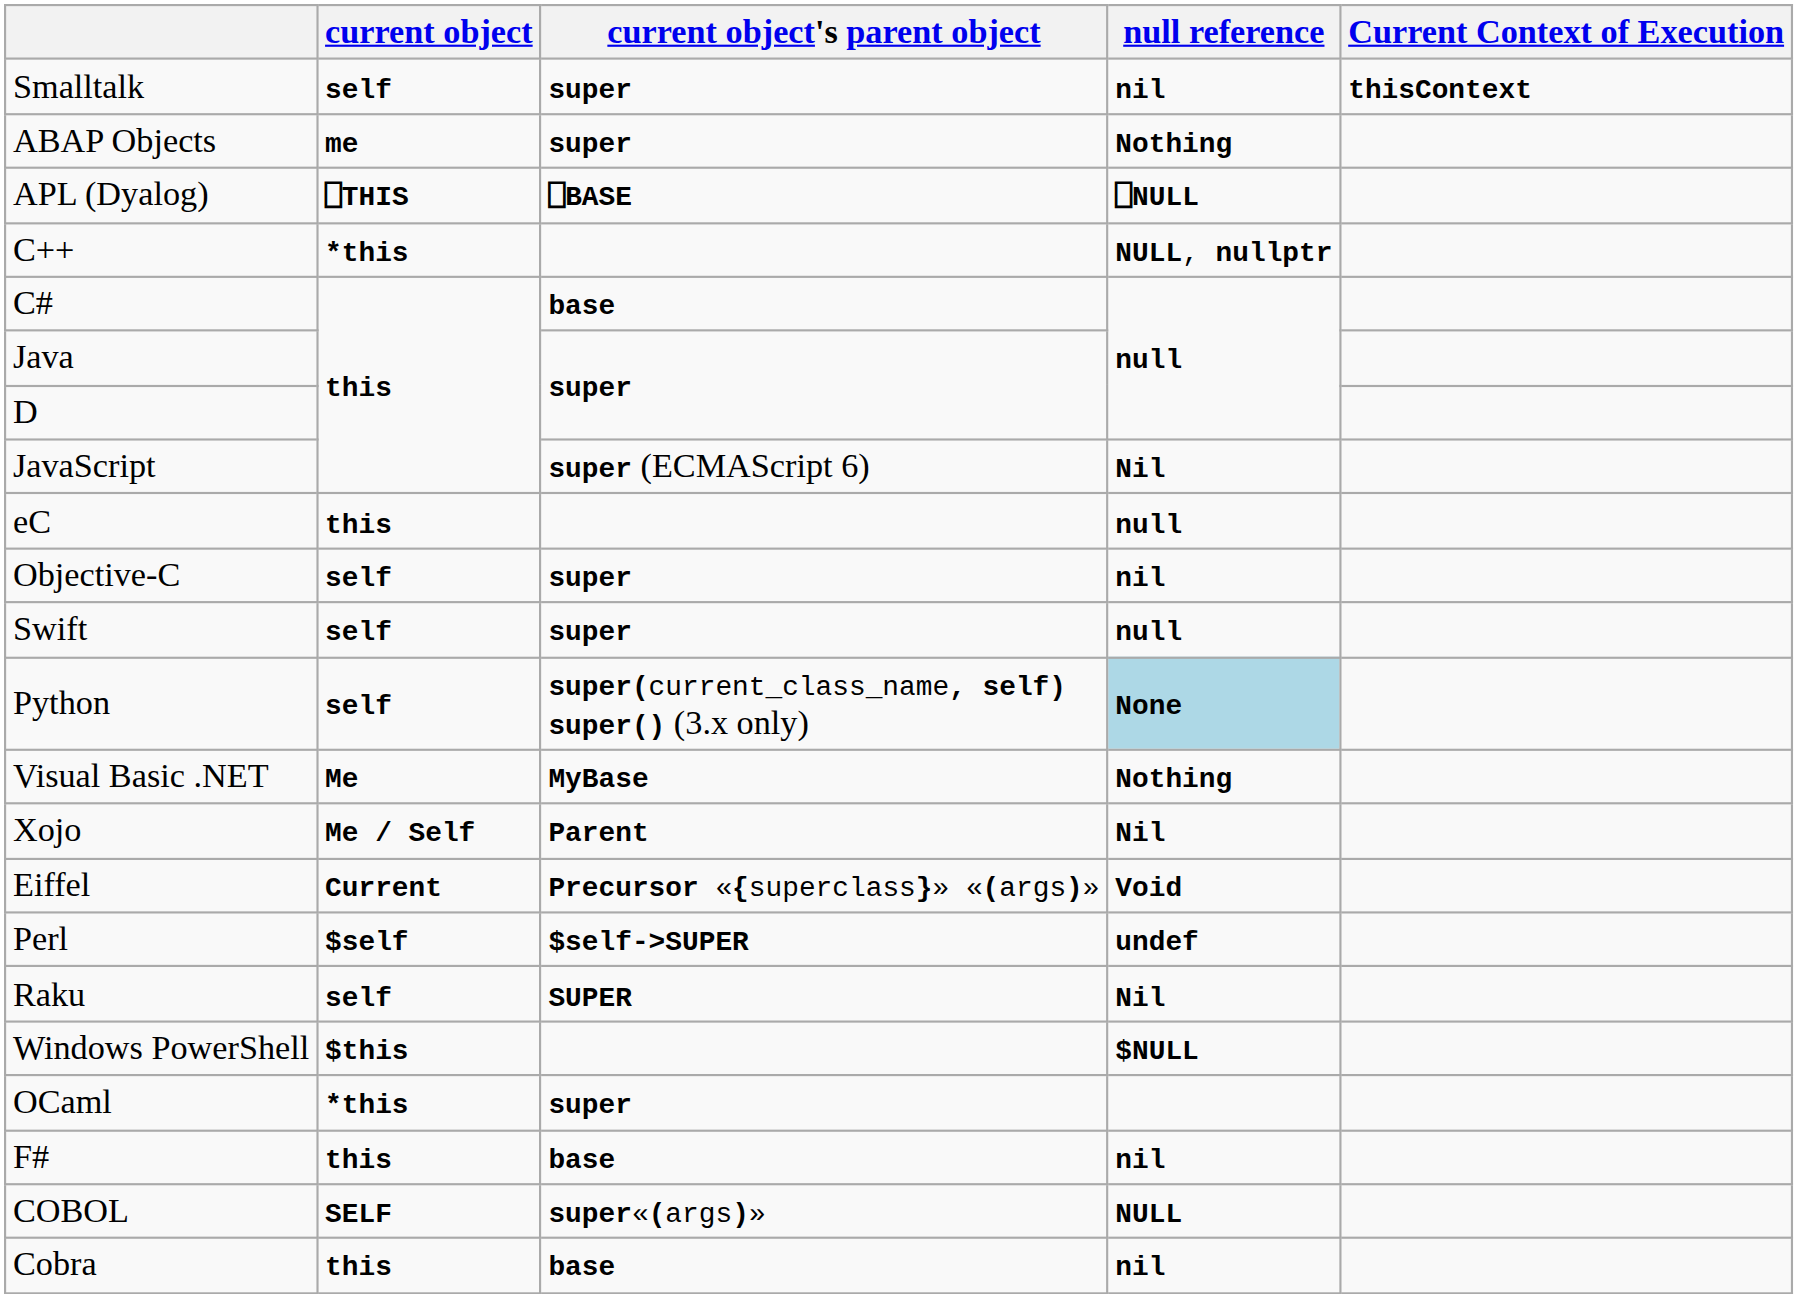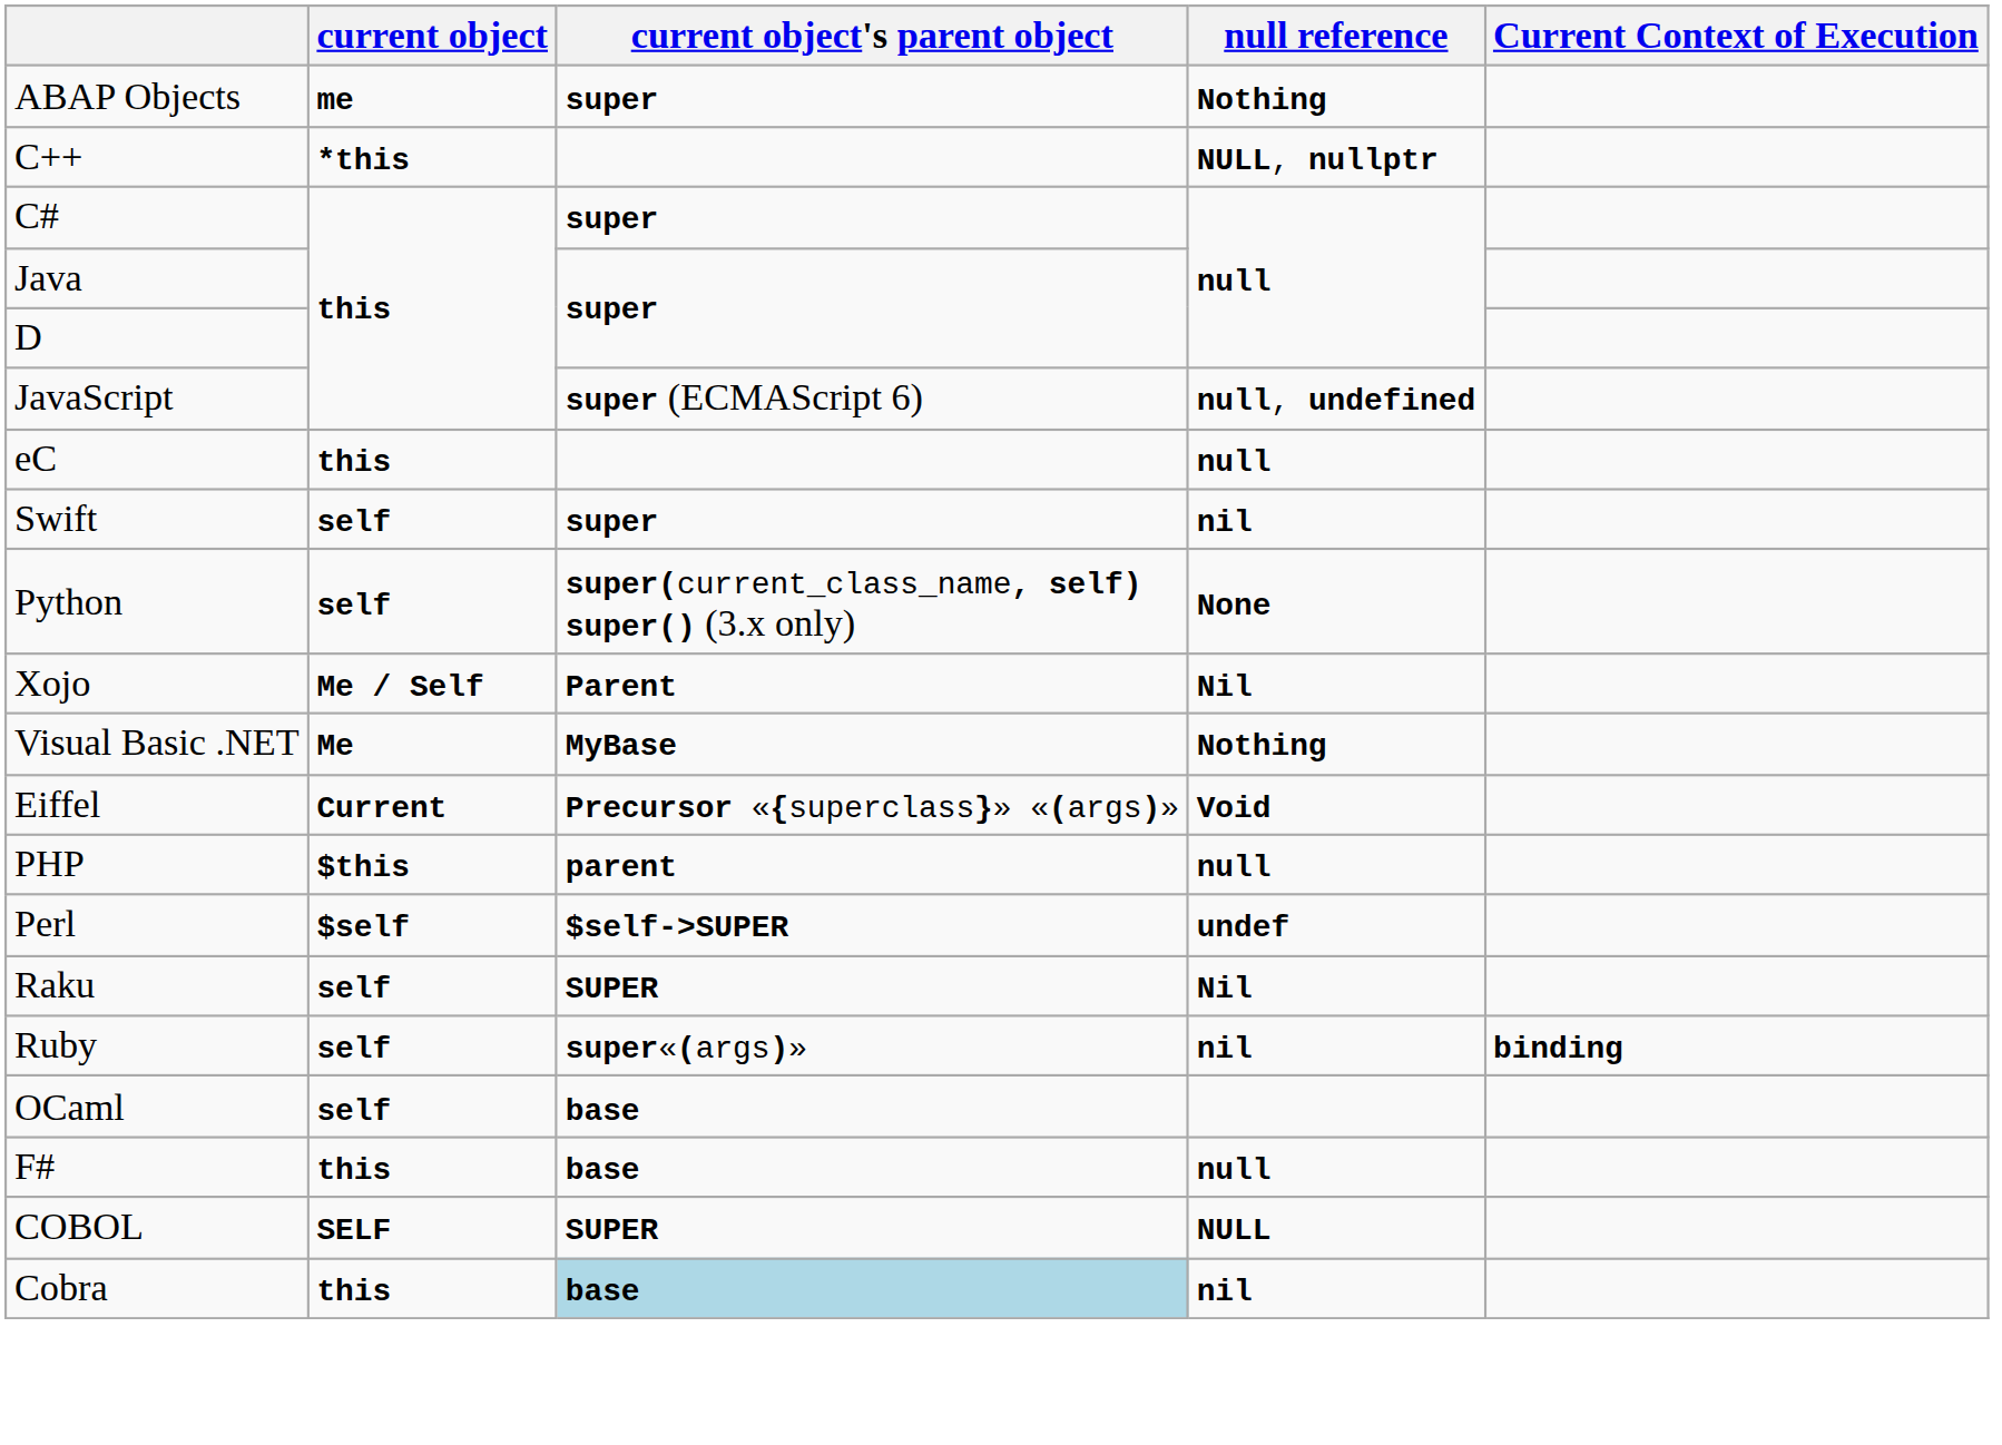 <table class="wikitable">
 <tr>
 <th></th>
 <th><a href='#'>current object</a></th>
 <th><a href='#'>current object</a>'s <a href='#'>parent object</a></th>
 <th><a href='#'>null reference</a></th>
 <th><a href='#'>Current Context of Execution</a></th>
 </tr>
 <tr>
-<td>Smalltalk</td>
-<td><code><strong>self</strong></code></td>
-<td><code><strong>super</strong></code></td>
-<td><code><strong>nil</strong></code></td>
-<td><code><strong>thisContext</strong></code></td>
-</tr>
-<tr>
 <td>ABAP Objects</td>
 <td><code><strong>me</strong></code></td>
 <td><code><strong>super</strong></code></td>
 <td><code><strong>Nothing</strong></code></td>
-<td></td>
-</tr>
-<tr>
-<td>APL (Dyalog)</td>
-<td><code><strong>⎕THIS</strong></code></td>
-<td><code><strong>⎕BASE</strong></code></td>
-<td><code><strong>⎕NULL</strong></code></td>
 <td></td>
 </tr>
 <tr>
 <td>C++</td>
 <td><code><strong>*this</strong></code></td>
 <td></td>
 <td><code><strong>NULL</strong>, <strong>nullptr</strong></code></td>
 <td></td>
 </tr>
 <tr>
 <td>C#</td>
 <td rowspan=4><code><strong>this</strong></code></td>
-<td><code><strong>base</strong></code></td>
+<td><code><strong>super</strong></code></td>
 <td rowspan=3><code><strong>null</strong></code></td>
 <td></td>
 </tr>
 <tr>
 <td>Java</td>
 <td rowspan=2><code><strong>super</strong></code></td>
 <td></td>
 </tr>
 <tr>
 <td>D</td>
 <td></td>
 </tr>
 <tr>
 <td>JavaScript</td>
 <td><code><strong>super</strong></code> (ECMAScript 6)</td>
-<td><code><strong>Nil</strong></code></td>
+<td><code><strong>null</strong>, <strong>undefined</strong></code></td>
 <td></td>
 </tr>
 <tr>
 <td>eC</td>
 <td><code><strong>this</strong></code></td>
 <td></td>
 <td><code><strong>null</strong></code></td>
 <td></td>
 </tr>
 <tr>
-<td>Objective-C</td>
+<td>Swift</td>
 <td><code><strong>self</strong></code></td>
 <td><code><strong>super</strong></code></td>
 <td><code><strong>nil</strong></code></td>
 <td></td>
 </tr>
 <tr>
-<td>Swift</td>
+<td>Python</td>
 <td><code><strong>self</strong></code></td>
-<td><code><strong>super</strong></code></td>
-<td><code><strong>null</strong></code></td>
+<td><code><strong>super(</strong>current_class_name<strong>, self)</strong></code><br><code><strong>super()</strong></code> (3.x only)</td>
+<td><code><strong>None</strong></code></td>
 <td></td>
 </tr>
 <tr>
-<td>Python</td>
-<td><code><strong>self</strong></code></td>
-<td><code><strong>super(</strong>current_class_name<strong>, self)</strong></code><br><code><strong>super()</strong></code> (3.x only)</td>
-<td style="background: lightblue;"><code><strong>None</strong></code></td>
+<td>Xojo</td>
+<td><code><strong>Me / Self</strong></code></td>
+<td><code><strong>Parent</strong></code></td>
+<td><code><strong>Nil</strong></code></td>
 <td></td>
 </tr>
 <tr>
 <td>Visual Basic .NET</td>
 <td><code><strong>Me</strong></code></td>
 <td><code><strong>MyBase</strong></code></td>
 <td><code><strong>Nothing</strong></code></td>
 <td></td>
 </tr>
 <tr>
-<td>Xojo</td>
-<td><code><strong>Me / Self</strong></code></td>
-<td><code><strong>Parent</strong></code></td>
-<td><code><strong>Nil</strong></code></td>
-<td></td>
-</tr>
-<tr>
 <td>Eiffel</td>
 <td><code><strong>Current</strong></code></td>
 <td><code><strong>Precursor</strong> «<strong>{</strong>superclass<strong>}</strong>» «<strong>(</strong>args<strong>)</strong>»</code></td>
 <td><code><strong>Void</strong></code></td>
+<td></td>
+</tr>
+<tr>
+<td>PHP</td>
+<td><code><strong>$this</strong></code></td>
+<td><code><strong>parent</strong></code></td>
+<td><code><strong>null</strong></code></td>
 <td></td>
 </tr>
 <tr>
 <td>Perl</td>
 <td><code><strong>$self</strong></code></td>
 <td><code><strong>$self->SUPER</strong></code></td>
 <td><code><strong>undef</strong></code></td>
 <td></td>
 </tr>
 <tr>
 <td>Raku</td>
 <td><code><strong>self</strong></code></td>
 <td><code><strong>SUPER</strong></code></td>
 <td><code><strong>Nil</strong></code></td>
 <td></td>
 </tr>
 <tr>
-<td>Windows PowerShell</td>
-<td><code><strong>$this</strong></code></td>
-<td></td>
-<td><code><strong>$NULL</strong></code></td>
-<td></td>
+<td>Ruby</td>
+<td><code><strong>self</strong></code></td>
+<td><code><strong>super</strong>«<strong>(</strong>args<strong>)</strong>»</code></td>
+<td><code><strong>nil</strong></code></td>
+<td><code><strong>binding</strong></code></td>
 </tr>
 <tr>
 <td>OCaml</td>
-<td><code><strong>*this</strong></code></td>
-<td><code><strong>super</strong></code></td>
+<td><code><strong>self</strong></code></td>
+<td><code><strong>base</strong></code></td>
 <td></td>
 <td></td>
 </tr>
 <tr>
 <td>F#</td>
 <td><code><strong>this</strong></code></td>
 <td><code><strong>base</strong></code></td>
-<td><code><strong>nil</strong></code></td>
+<td><code><strong>null</strong></code></td>
 <td></td>
 </tr>
 <tr>
 <td>COBOL</td>
 <td><code><strong>SELF</strong></code></td>
-<td><code><strong>super</strong>«<strong>(</strong>args<strong>)</strong>»</code></td>
+<td><code><strong>SUPER</strong></code></td>
 <td><code><strong>NULL</strong></code></td>
 <td></td>
 </tr>
 <tr>
 <td>Cobra</td>
 <td><code><strong>this</strong></code></td>
-<td><code><strong>base</strong></code></td>
+<td style="background: lightblue;"><code><strong>base</strong></code></td>
 <td><code><strong>nil</strong></code></td>
 <td></td>
 </tr>
 </table>
